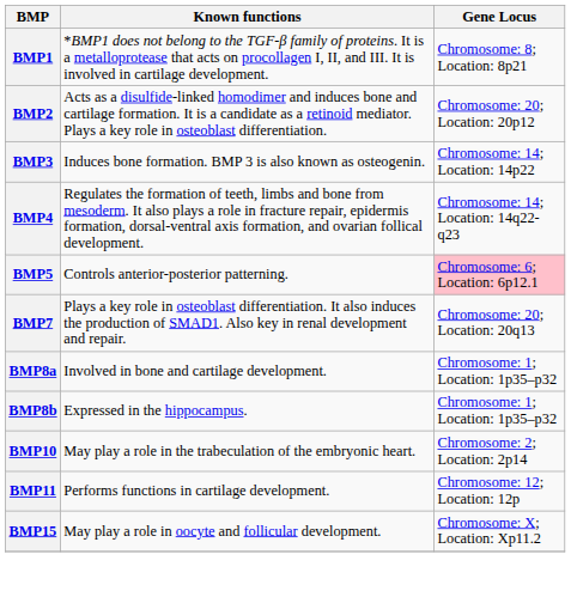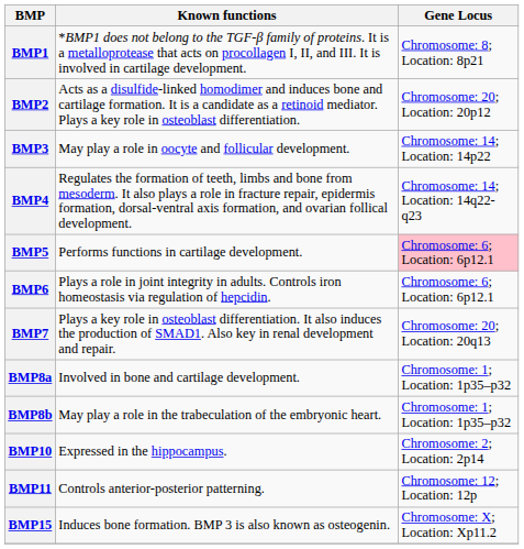 <table class="wikitable">
 <tr>
 <th>BMP</th>
 <th>Known functions</th>
 <th>Gene Locus</th>
 </tr>
 <tr>
 <th><a href='#'>BMP1</a></th>
 <td>*<em>BMP1 does not belong to the TGF-β family of proteins</em>. It is a <a href='#'>metalloprotease</a> that acts on <a href='#'>procollagen</a> I, II, and III. It is involved in cartilage development.</td>
 <td><a href='#'>Chromosome: 8</a>; Location: 8p21</td>
 </tr>
 <tr>
 <th><a href='#'>BMP2</a></th>
 <td>Acts as a <a href='#'>disulfide</a>-linked <a href='#'>homodimer</a> and induces bone and cartilage formation. It is a candidate as a <a href='#'>retinoid</a> mediator. Plays a key role in <a href='#'>osteoblast</a> differentiation.</td>
 <td><a href='#'>Chromosome: 20</a>; Location: 20p12</td>
 </tr>
 <tr>
 <th><a href='#'>BMP3</a></th>
-<td>Induces bone formation.  BMP 3 is also known as osteogenin.</td>
+<td>May play a role in <a href='#'>oocyte</a> and <a href='#'>follicular</a> development.</td>
 <td><a href='#'>Chromosome: 14</a>; Location: 14p22</td>
 </tr>
 <tr>
 <th><a href='#'>BMP4</a></th>
 <td>Regulates the formation of teeth, limbs and bone from <a href='#'>mesoderm</a>. It also plays a role in fracture repair, epidermis formation, dorsal-ventral axis formation, and ovarian follical development.</td>
 <td><a href='#'>Chromosome: 14</a>; Location: 14q22-q23</td>
 </tr>
 <tr>
 <th><a href='#'>BMP5</a></th>
-<td>Controls anterior-posterior patterning.</td>
+<td>Performs functions in cartilage development.</td>
 <td style="background: pink;"><a href='#'>Chromosome: 6</a>; Location: 6p12.1</td>
+</tr>
+<tr>
+<th><a href='#'>BMP6</a></th>
+<td>Plays a role in joint integrity in adults. Controls iron homeostasis via regulation of <a href='#'>hepcidin</a>.</td>
+<td><a href='#'>Chromosome: 6</a>; Location: 6p12.1</td>
 </tr>
 <tr>
 <th><a href='#'>BMP7</a></th>
 <td>Plays a key role in <a href='#'>osteoblast</a> differentiation. It also induces the production of <a href='#'>SMAD1</a>. Also key in renal development and repair.</td>
 <td><a href='#'>Chromosome: 20</a>; Location: 20q13</td>
 </tr>
 <tr>
 <th><a href='#'>BMP8a</a></th>
 <td>Involved in bone and cartilage development.</td>
 <td><a href='#'>Chromosome: 1</a>; Location: 1p35–p32</td>
 </tr>
 <tr>
 <th><a href='#'>BMP8b</a></th>
-<td>Expressed in the <a href='#'>hippocampus</a>.</td>
+<td>May play a role in the trabeculation of the embryonic heart.</td>
 <td><a href='#'>Chromosome: 1</a>; Location: 1p35–p32</td>
 </tr>
 <tr>
 <th><a href='#'>BMP10</a></th>
-<td>May play a role in the trabeculation of the embryonic heart.</td>
+<td>Expressed in the <a href='#'>hippocampus</a>.</td>
 <td><a href='#'>Chromosome: 2</a>; Location: 2p14</td>
 </tr>
 <tr>
 <th><a href='#'>BMP11</a></th>
-<td>Performs functions in cartilage development.</td>
+<td>Controls anterior-posterior patterning.</td>
 <td><a href='#'>Chromosome: 12</a>; Location: 12p</td>
 </tr>
 <tr>
 <th><a href='#'>BMP15</a></th>
-<td>May play a role in <a href='#'>oocyte</a> and <a href='#'>follicular</a> development.</td>
+<td>Induces bone formation.  BMP 3 is also known as osteogenin.</td>
 <td><a href='#'>Chromosome: X</a>; Location: Xp11.2</td>
 </tr>
 <tr>
 </tr>
 </table>
